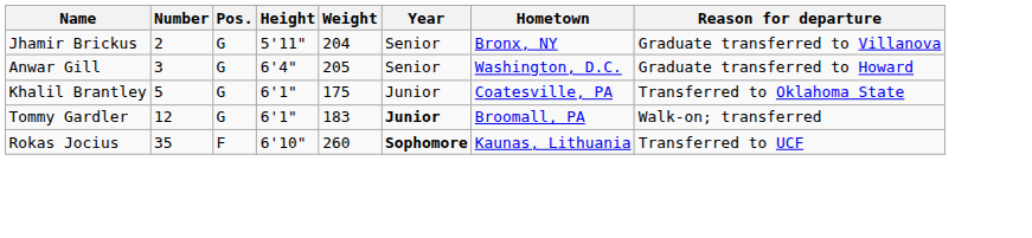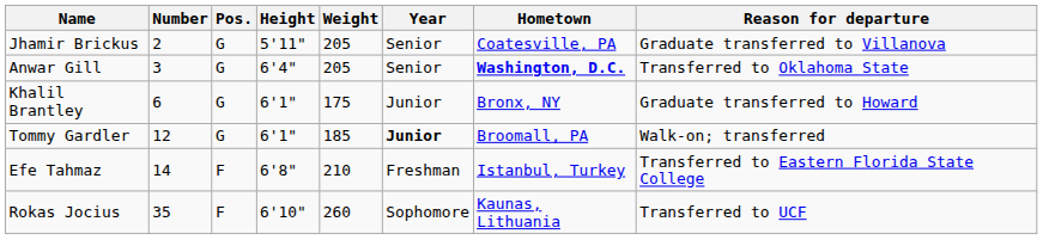 <table class="wikitable sortable" border="1">
 <tr>
 <th>Name</th>
 <th>Number</th>
 <th>Pos.</th>
 <th>Height</th>
 <th>Weight</th>
 <th>Year</th>
 <th>Hometown</th>
 <th class="unsortable">Reason for departure</th>
 </tr>
 <tr>
 <td>Jhamir Brickus</td>
 <td>2</td>
 <td>G</td>
 <td>5'11"</td>
-<td>204</td>
+<td>205</td>
 <td>Senior</td>
-<td><a href='#'>Bronx, NY</a></td>
+<td><a href='#'>Coatesville, PA</a></td>
 <td>Graduate transferred to <a href='#'>Villanova</a></td>
 </tr>
 <tr>
 <td>Anwar Gill</td>
 <td>3</td>
 <td>G</td>
 <td>6'4"</td>
 <td>205</td>
 <td>Senior</td>
-<td><a href='#'>Washington, D.C.</a></td>
-<td>Graduate transferred to <a href='#'>Howard</a></td>
+<td><strong><a href='#'>Washington, D.C.</a></strong></td>
+<td>Transferred to <a href='#'>Oklahoma State</a></td>
 </tr>
 <tr>
 <td>Khalil Brantley</td>
-<td>5</td>
+<td>6</td>
 <td>G</td>
 <td>6'1"</td>
 <td>175</td>
 <td>Junior</td>
-<td><a href='#'>Coatesville, PA</a></td>
-<td>Transferred to <a href='#'>Oklahoma State</a></td>
+<td><a href='#'>Bronx, NY</a></td>
+<td>Graduate transferred to <a href='#'>Howard</a></td>
 </tr>
 <tr>
 <td>Tommy Gardler</td>
 <td>12</td>
 <td>G</td>
 <td>6'1"</td>
-<td>183</td>
+<td>185</td>
 <td><strong>Junior</strong></td>
 <td><a href='#'>Broomall, PA</a></td>
 <td>Walk-on; transferred</td>
+</tr>
+<tr>
+<td>Efe Tahmaz</td>
+<td>14</td>
+<td>F</td>
+<td>6'8"</td>
+<td>210</td>
+<td>Freshman</td>
+<td><a href='#'>Istanbul, Turkey</a></td>
+<td>Transferred to <a href='#'>Eastern Florida State College</a></td>
 </tr>
 <tr>
 <td>Rokas Jocius</td>
 <td>35</td>
 <td>F</td>
 <td>6'10"</td>
 <td>260</td>
-<td><strong>Sophomore</strong></td>
+<td>Sophomore</td>
 <td><a href='#'>Kaunas, Lithuania</a></td>
 <td>Transferred to <a href='#'>UCF</a></td>
 </tr>
 </table>
